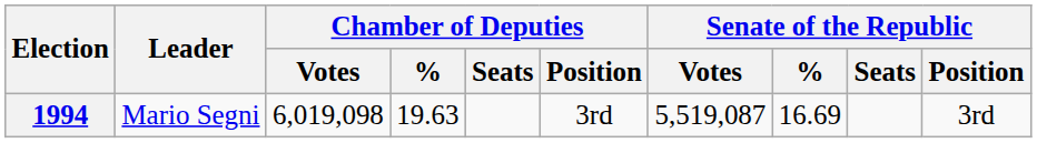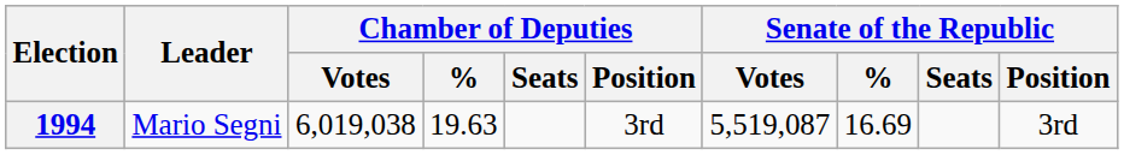 <table class="wikitable" style="text-align:center">
 <tr>
 <th rowspan="2">Election</th>
 <th rowspan="2">Leader</th>
 <th colspan="4"><a href='#'>Chamber of Deputies</a></th>
 <th colspan="4"><a href='#'>Senate of the Republic</a></th>
 </tr>
 <tr>
 <th>Votes</th>
 <th>%</th>
 <th>Seats</th>
 <th>Position</th>
 <th>Votes</th>
 <th>%</th>
 <th>Seats</th>
 <th>Position</th>
 </tr>
 <tr>
 <th><a href='#'>1994</a></th>
 <td><a href='#'>Mario Segni</a></td>
-<td>6,019,098</td>
+<td>6,019,038</td>
 <td>19.63</td>
 <td></td>
 <td>3rd</td>
 <td>5,519,087</td>
 <td>16.69</td>
 <td></td>
 <td>3rd</td>
 </tr>
 </table>
